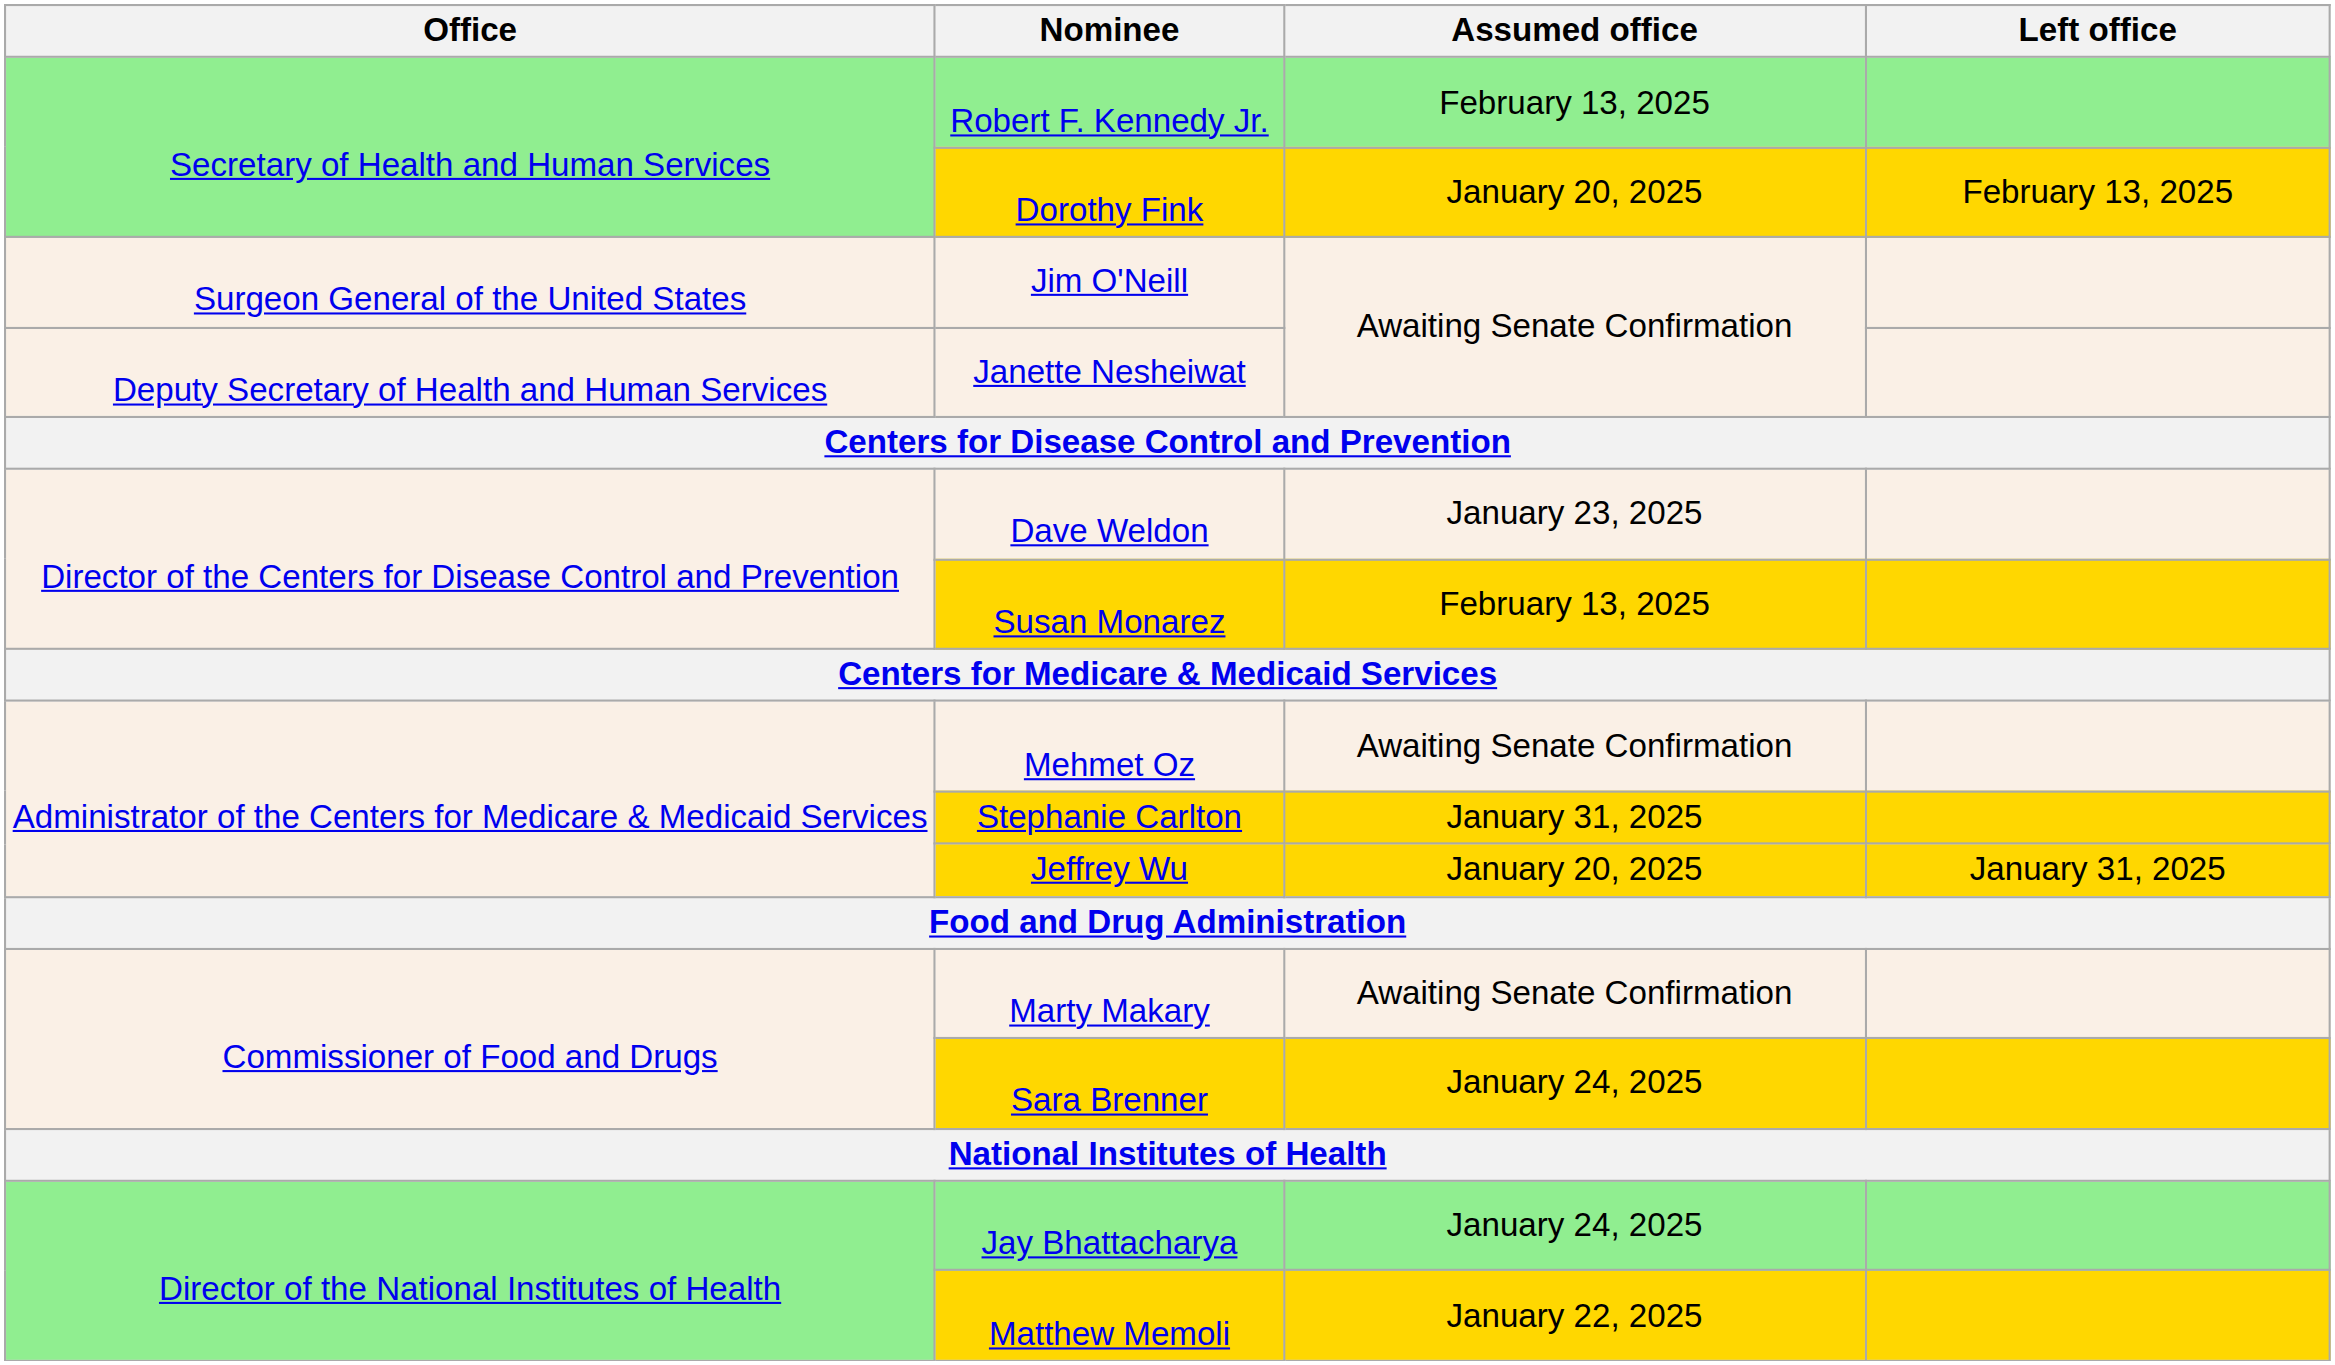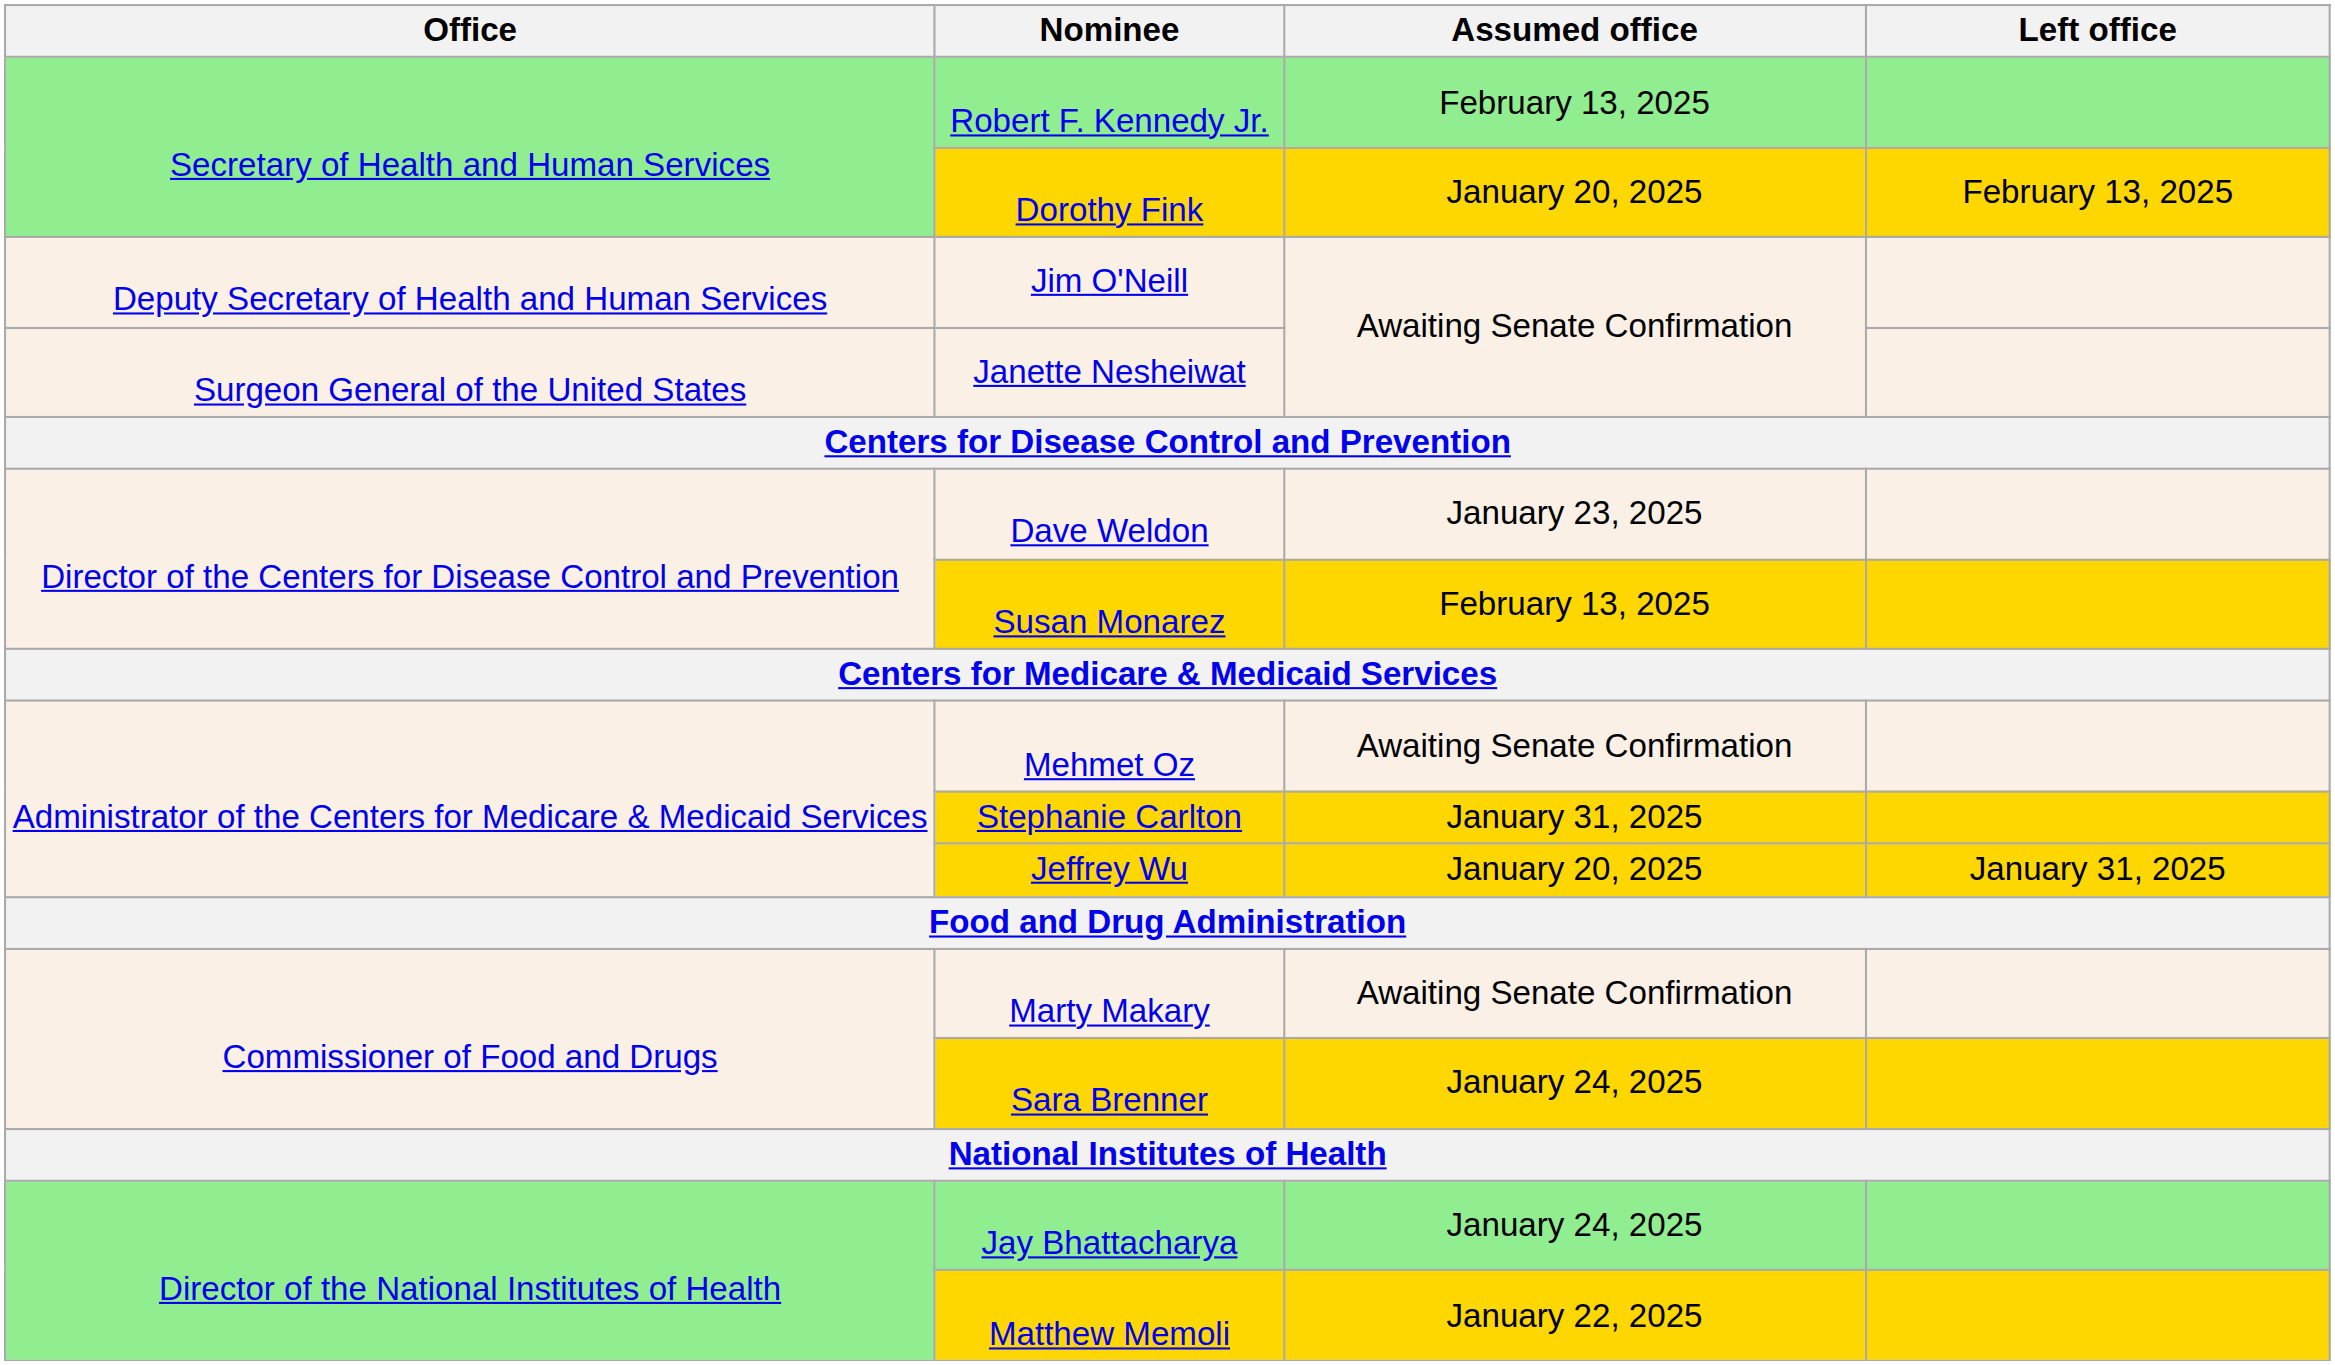 <table class="wikitable sortable" style="text-align:center">
 <tr>
 <th style="width:40%;">Office</th>
 <th style="width:15%;">Nominee</th>
 <th style="width:25%;" data-sort- type="date">Assumed office</th>
 <th style="width:20%;" data-sort- type="date">Left office</th>
 </tr>
 <tr style="background:lightgreen">
 <td rowspan="2"><br><a href='#'>Secretary of Health and Human Services</a></td>
 <td><br><a href='#'>Robert F. Kennedy Jr.</a></td>
 <td>February 13, 2025<br></td>
 <td></td>
 </tr>
 <tr style="background:gold">
 <td><br><a href='#'>Dorothy Fink</a></td>
 <td>January 20, 2025</td>
 <td>February 13, 2025</td>
 </tr>
 <tr style="background:linen">
-<td><br><a href='#'>Surgeon General of the United States</a></td>
+<td><br><a href='#'>Deputy Secretary of Health and Human Services</a></td>
 <td><a href='#'>Jim O'Neill</a></td>
 <td rowspan="2">Awaiting Senate Confirmation</td>
 <td></td>
 </tr>
 <tr style="background:linen">
-<td><br><a href='#'>Deputy Secretary of Health and Human Services</a></td>
+<td><br><a href='#'>Surgeon General of the United States</a></td>
 <td><a href='#'>Janette Nesheiwat</a></td>
 <td></td>
 </tr>
 <tr>
 <th colspan="4"><a href='#'>Centers for Disease Control and Prevention</a></th>
 </tr>
 <tr style="background:linen">
 <td rowspan="2"><br><a href='#'>Director of the Centers for Disease Control and Prevention</a></td>
 <td><br><a href='#'>Dave Weldon</a></td>
 <td>January 23, 2025</td>
 <td></td>
 </tr>
 <tr style="background:gold">
 <td><br><a href='#'>Susan Monarez</a></td>
 <td>February 13, 2025<br></td>
 <td></td>
 </tr>
 <tr>
 <th colspan="4"><a href='#'>Centers for Medicare & Medicaid Services</a></th>
 </tr>
 <tr style="background:linen">
 <td rowspan="3"><br><a href='#'>Administrator of the Centers for Medicare & Medicaid Services</a></td>
 <td><br><a href='#'>Mehmet Oz</a></td>
 <td>Awaiting Senate Confirmation</td>
 <td></td>
 </tr>
 <tr style="background:gold">
 <td><a href='#'>Stephanie Carlton</a></td>
 <td>January 31, 2025</td>
 <td></td>
 </tr>
 <tr style="background:gold">
 <td><a href='#'>Jeffrey Wu</a></td>
 <td>January 20, 2025</td>
 <td>January 31, 2025</td>
 </tr>
 <tr>
 <th colspan="4"><a href='#'>Food and Drug Administration</a></th>
 </tr>
 <tr style="background:linen">
 <td rowspan="2"><br><a href='#'>Commissioner of Food and Drugs</a></td>
 <td><br><a href='#'>Marty Makary</a></td>
 <td>Awaiting Senate Confirmation</td>
 <td></td>
 </tr>
 <tr style="background:gold">
 <td><br><a href='#'>Sara Brenner</a></td>
 <td>January 24, 2025</td>
 <td></td>
 </tr>
 <tr>
 <th colspan="4"><a href='#'>National Institutes of Health</a></th>
 </tr>
 <tr style="background:lightgreen">
 <td rowspan="2"><br><a href='#'>Director of the National Institutes of Health</a></td>
 <td><br><a href='#'>Jay Bhattacharya</a></td>
 <td>January 24, 2025</td>
 <td></td>
 </tr>
 <tr style="background:gold">
 <td><br><a href='#'>Matthew Memoli</a></td>
 <td>January 22, 2025</td>
 <td></td>
 </tr>
 </table>
